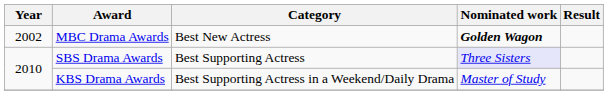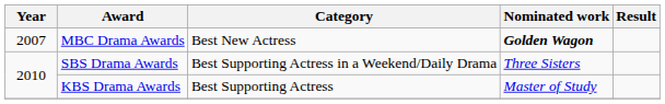 <table class="wikitable">
 <tr>
 <th width=50px>Year</th>
 <th>Award</th>
 <th>Category</th>
 <th>Nominated work</th>
 <th>Result</th>
 </tr>
 <tr>
-<td style="text-align:center;">2002</td>
+<td style="text-align:center;">2007</td>
 <td><a href='#'>MBC Drama Awards</a></td>
 <td>Best New Actress</td>
 <td><strong><em>Golden Wagon</em></strong></td>
 <td></td>
 </tr>
 <tr>
 <td rowspan=2 style="text-align:center;">2010</td>
 <td><a href='#'>SBS Drama Awards</a></td>
-<td>Best Supporting Actress</td>
-<td style="background: lavender;"><em><a href='#'>Three Sisters</a></em></td>
+<td>Best Supporting Actress in a Weekend/Daily Drama</td>
+<td><em><a href='#'>Three Sisters</a></em></td>
 <td></td>
 </tr>
 <tr>
 <td><a href='#'>KBS Drama Awards</a></td>
-<td>Best Supporting Actress in a Weekend/Daily Drama</td>
+<td>Best Supporting Actress</td>
 <td><em><a href='#'>Master of Study</a></em></td>
 <td></td>
 </tr>
 <tr>
 </tr>
 </table>
